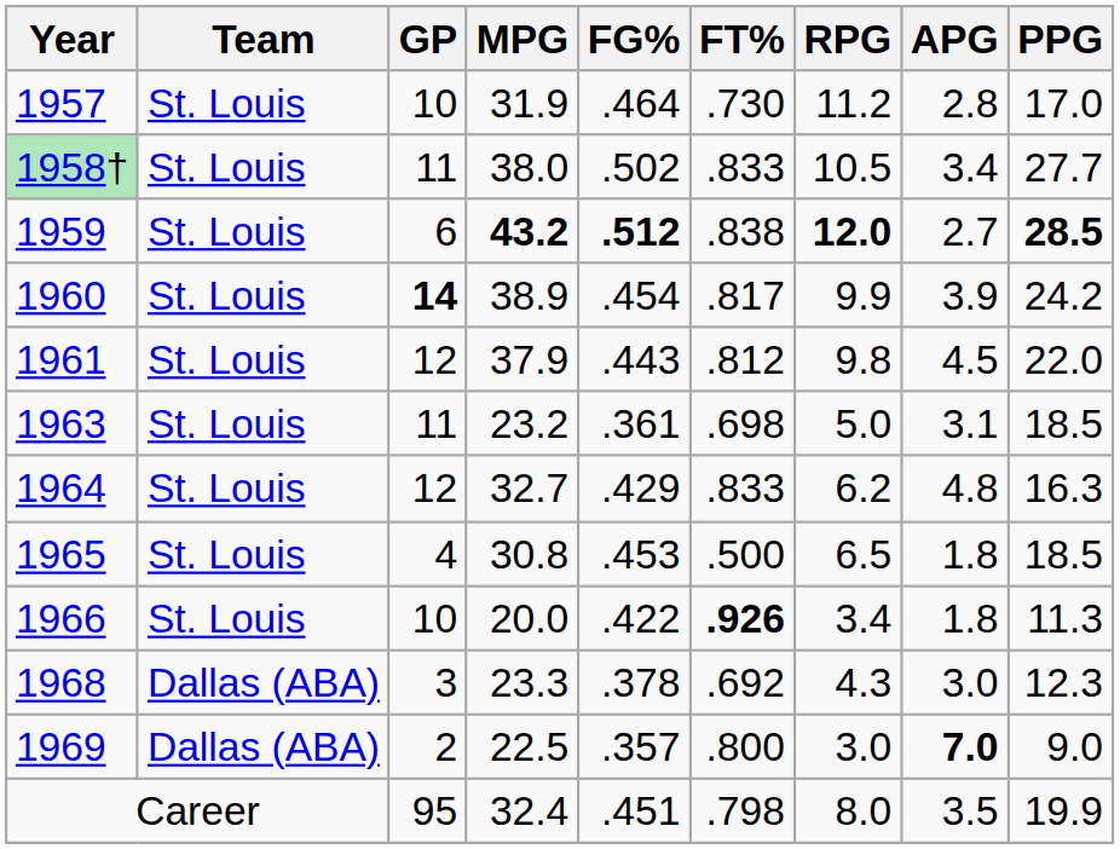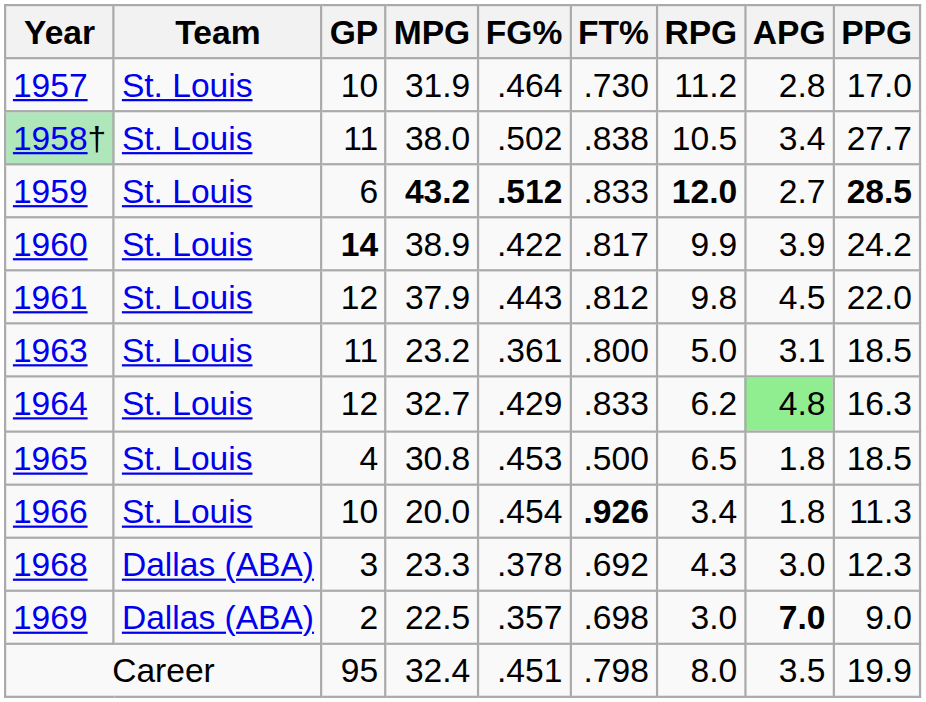 <table class="wikitable sortable" style="font-size:95%; text-align:right;">
 <tr>
 <th>Year</th>
 <th>Team</th>
 <th>GP</th>
 <th>MPG</th>
 <th>FG%</th>
 <th>FT%</th>
 <th>RPG</th>
 <th>APG</th>
 <th>PPG</th>
 </tr>
 <tr>
 <td style="text-align:left;"><a href='#'>1957</a></td>
 <td style="text-align:left;"><a href='#'>St. Louis</a></td>
 <td>10</td>
 <td>31.9</td>
 <td>.464</td>
 <td>.730</td>
 <td>11.2</td>
 <td>2.8</td>
 <td>17.0</td>
 </tr>
 <tr>
 <td style="text-align:left;background:#afe6ba;"><a href='#'>1958</a>†</td>
 <td style="text-align:left;"><a href='#'>St. Louis</a></td>
 <td>11</td>
 <td>38.0</td>
 <td>.502</td>
-<td>.833</td>
+<td>.838</td>
 <td>10.5</td>
 <td>3.4</td>
 <td>27.7</td>
 </tr>
 <tr>
 <td style="text-align:left;"><a href='#'>1959</a></td>
 <td style="text-align:left;"><a href='#'>St. Louis</a></td>
 <td>6</td>
 <td><strong>43.2</strong></td>
 <td><strong>.512</strong></td>
-<td>.838</td>
+<td>.833</td>
 <td><strong>12.0</strong></td>
 <td>2.7</td>
 <td><strong>28.5</strong></td>
 </tr>
 <tr>
 <td style="text-align:left;"><a href='#'>1960</a></td>
 <td style="text-align:left;"><a href='#'>St. Louis</a></td>
 <td><strong>14</strong></td>
 <td>38.9</td>
-<td>.454</td>
+<td>.422</td>
 <td>.817</td>
 <td>9.9</td>
 <td>3.9</td>
 <td>24.2</td>
 </tr>
 <tr>
 <td style="text-align:left;"><a href='#'>1961</a></td>
 <td style="text-align:left;"><a href='#'>St. Louis</a></td>
 <td>12</td>
 <td>37.9</td>
 <td>.443</td>
 <td>.812</td>
 <td>9.8</td>
 <td>4.5</td>
 <td>22.0</td>
 </tr>
 <tr>
 <td style="text-align:left;"><a href='#'>1963</a></td>
 <td style="text-align:left;"><a href='#'>St. Louis</a></td>
 <td>11</td>
 <td>23.2</td>
 <td>.361</td>
-<td>.698</td>
+<td>.800</td>
 <td>5.0</td>
 <td>3.1</td>
 <td>18.5</td>
 </tr>
 <tr>
 <td style="text-align:left;"><a href='#'>1964</a></td>
 <td style="text-align:left;"><a href='#'>St. Louis</a></td>
 <td>12</td>
 <td>32.7</td>
 <td>.429</td>
 <td>.833</td>
 <td>6.2</td>
-<td>4.8</td>
+<td style="background: lightgreen;">4.8</td>
 <td>16.3</td>
 </tr>
 <tr>
 <td style="text-align:left;"><a href='#'>1965</a></td>
 <td style="text-align:left;"><a href='#'>St. Louis</a></td>
 <td>4</td>
 <td>30.8</td>
 <td>.453</td>
 <td>.500</td>
 <td>6.5</td>
 <td>1.8</td>
 <td>18.5</td>
 </tr>
 <tr>
 <td style="text-align:left;"><a href='#'>1966</a></td>
 <td style="text-align:left;"><a href='#'>St. Louis</a></td>
 <td>10</td>
 <td>20.0</td>
-<td>.422</td>
+<td>.454</td>
 <td><strong>.926</strong></td>
 <td>3.4</td>
 <td>1.8</td>
 <td>11.3</td>
 </tr>
 <tr>
 <td style="text-align:left;"><a href='#'>1968</a></td>
 <td style="text-align:left;"><a href='#'>Dallas (ABA)</a></td>
 <td>3</td>
 <td>23.3</td>
 <td>.378</td>
 <td>.692</td>
 <td>4.3</td>
 <td>3.0</td>
 <td>12.3</td>
 </tr>
 <tr>
 <td style="text-align:left;"><a href='#'>1969</a></td>
 <td style="text-align:left;"><a href='#'>Dallas (ABA)</a></td>
 <td>2</td>
 <td>22.5</td>
 <td>.357</td>
-<td>.800</td>
+<td>.698</td>
 <td>3.0</td>
 <td><strong>7.0</strong></td>
 <td>9.0</td>
 </tr>
 <tr class="sortbottom">
 <td colspan="2" style="text-align:center;">Career</td>
 <td>95</td>
 <td>32.4</td>
 <td>.451</td>
 <td>.798</td>
 <td>8.0</td>
 <td>3.5</td>
 <td>19.9</td>
 </tr>
 </table>
